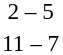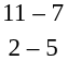 <table style="text-align:center">
 <tr>
 <th width=200></th>
 <th width=100></th>
 <th width=200></th>
 </tr>
 <tr>
+<td align=right><strong></strong></td>
+<td>11 – 7</td>
+<td align=left></td>
+</tr>
+<tr>
 <td align=right></td>
 <td>2 – 5</td>
 <td align=left><strong></strong></td>
 </tr>
-<tr>
-<td align=right><strong></strong></td>
-<td>11 – 7</td>
-<td align=left></td>
-</tr>
 </table>
